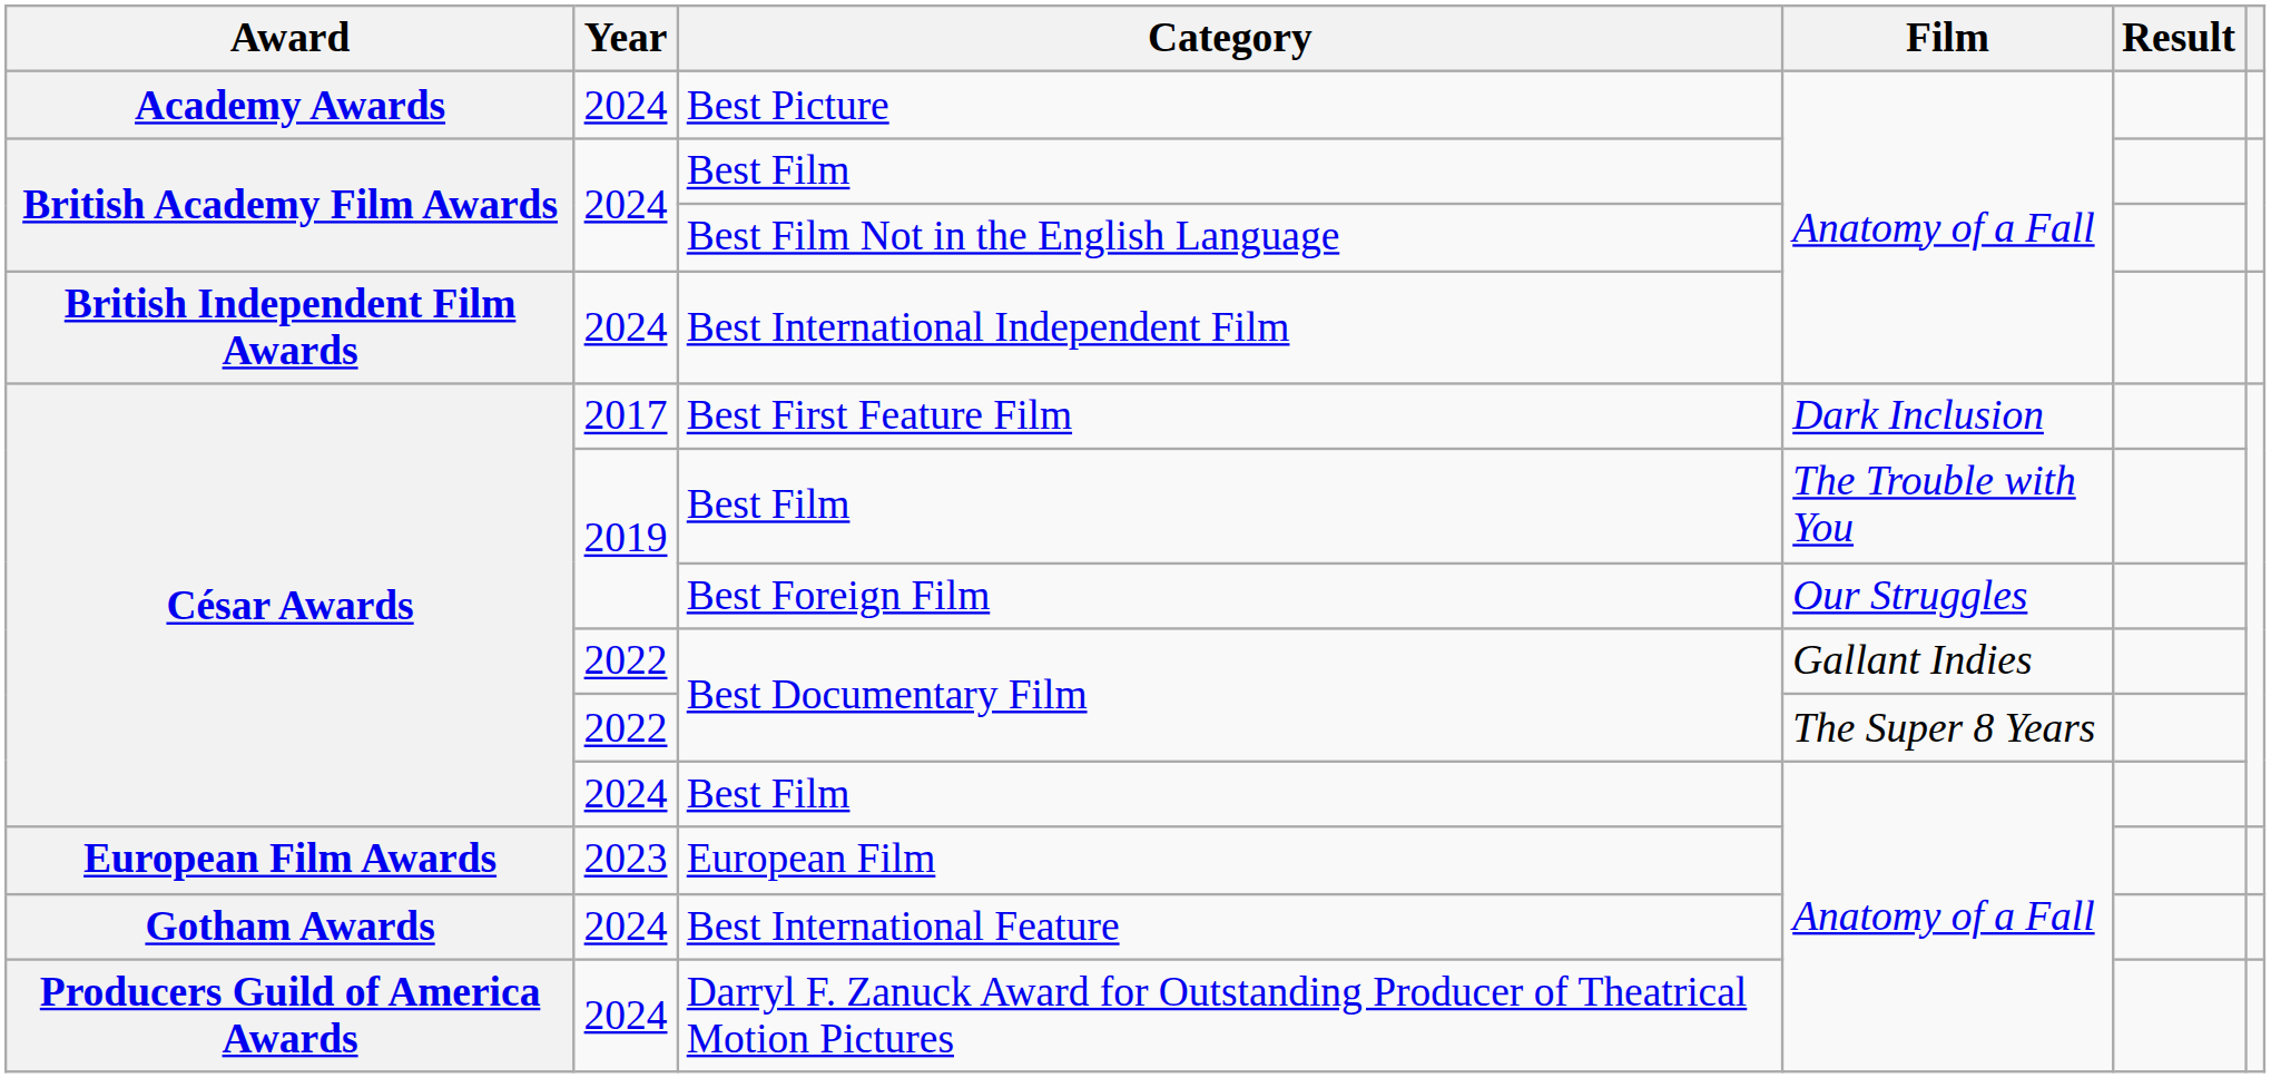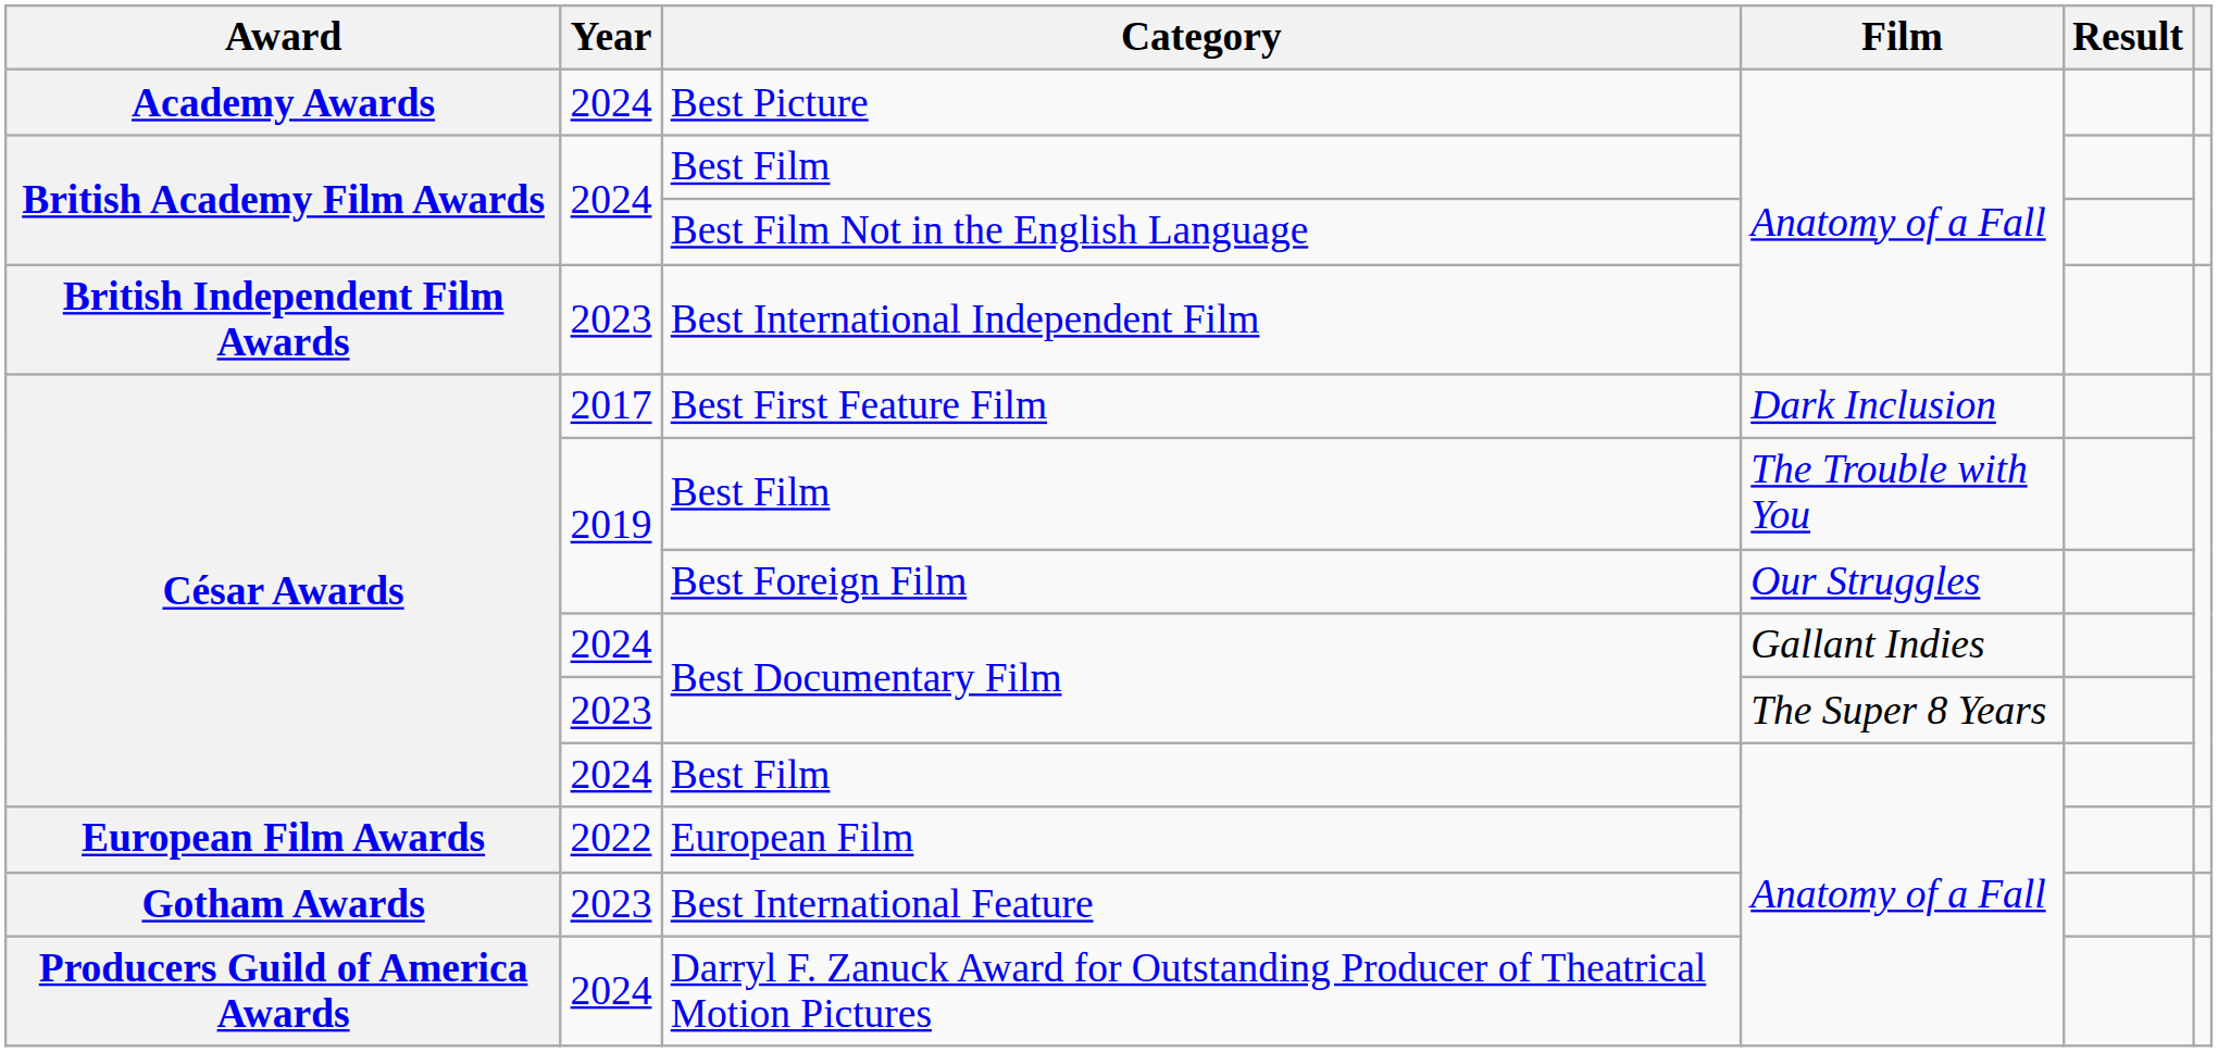 <table class="wikitable sortable plainrowheaders">
 <tr>
 <th scope="col">Award</th>
 <th scope="col">Year</th>
 <th scope="col">Category</th>
 <th scope="col">Film</th>
 <th scope="col">Result</th>
 <th scope="col"></th>
 </tr>
 <tr>
 <th scope="row"><a href='#'>Academy Awards</a></th>
 <td><a href='#'>2024</a></td>
 <td><a href='#'>Best Picture</a></td>
 <td rowspan="4"><em><a href='#'>Anatomy of a Fall</a></em></td>
 <td></td>
 <td></td>
 </tr>
 <tr>
 <th rowspan="2" scope="row"><a href='#'>British Academy Film Awards</a></th>
 <td rowspan="2"><a href='#'>2024</a></td>
 <td><a href='#'>Best Film</a></td>
 <td></td>
 <td rowspan="2"></td>
 </tr>
 <tr>
 <td><a href='#'>Best Film Not in the English Language</a></td>
 <td></td>
 </tr>
 <tr>
 <th scope="row"><a href='#'>British Independent Film Awards</a></th>
-<td><a href='#'>2024</a></td>
+<td><a href='#'>2023</a></td>
 <td><a href='#'>Best International Independent Film</a></td>
 <td></td>
 <td></td>
 </tr>
 <tr>
 <th rowspan="6" scope="row"><a href='#'>César Awards</a></th>
 <td><a href='#'>2017</a></td>
 <td><a href='#'>Best First Feature Film</a></td>
 <td><em><a href='#'>Dark Inclusion</a></em></td>
 <td></td>
 <td rowspan="6"></td>
 </tr>
 <tr>
 <td rowspan="2"><a href='#'>2019</a></td>
 <td><a href='#'>Best Film</a></td>
 <td><em><a href='#'>The Trouble with You</a></em></td>
 <td></td>
 </tr>
 <tr>
 <td><a href='#'>Best Foreign Film</a></td>
 <td><em><a href='#'>Our Struggles</a></em></td>
 <td></td>
 </tr>
 <tr>
-<td><a href='#'>2022</a></td>
+<td><a href='#'>2024</a></td>
 <td rowspan="2"><a href='#'>Best Documentary Film</a></td>
 <td><em>Gallant Indies</em></td>
 <td></td>
 </tr>
 <tr>
-<td><a href='#'>2022</a></td>
+<td><a href='#'>2023</a></td>
 <td><em>The Super 8 Years</em></td>
 <td></td>
 </tr>
 <tr>
 <td><a href='#'>2024</a></td>
 <td><a href='#'>Best Film</a></td>
 <td rowspan="4"><em><a href='#'>Anatomy of a Fall</a></em></td>
 <td></td>
 </tr>
 <tr>
 <th scope="row"><a href='#'>European Film Awards</a></th>
-<td><a href='#'>2023</a></td>
+<td><a href='#'>2022</a></td>
 <td><a href='#'>European Film</a></td>
 <td></td>
 <td></td>
 </tr>
 <tr>
 <th scope="row"><a href='#'>Gotham Awards</a></th>
-<td><a href='#'>2024</a></td>
+<td><a href='#'>2023</a></td>
 <td><a href='#'>Best International Feature</a></td>
 <td></td>
 <td></td>
 </tr>
 <tr>
 <th scope="row"><a href='#'>Producers Guild of America Awards</a></th>
 <td><a href='#'>2024</a></td>
 <td><a href='#'>Darryl F. Zanuck Award for Outstanding Producer of Theatrical Motion Pictures</a></td>
 <td></td>
 <td></td>
 </tr>
 </table>
